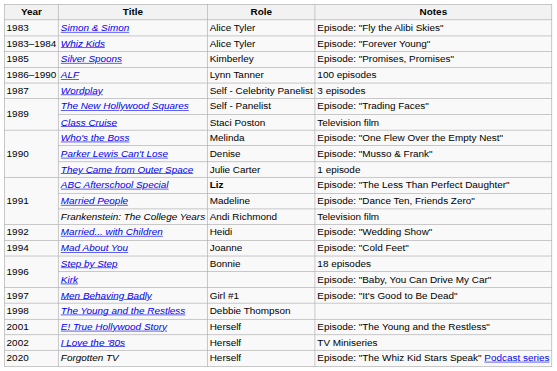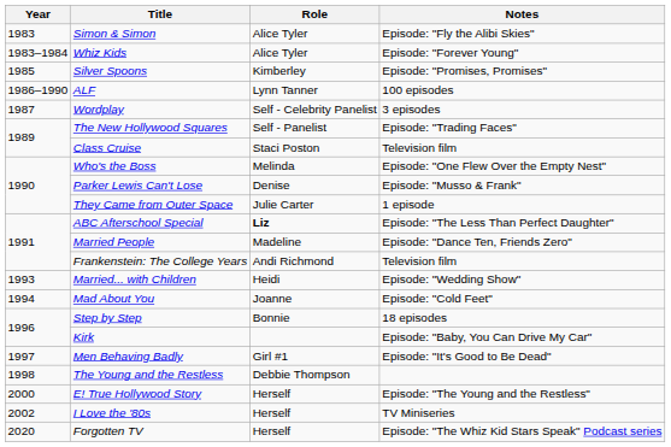 <table class="wikitable sortable">
 <tr>
 <th>Year</th>
 <th>Title</th>
 <th>Role</th>
 <th class="wikitable unsortable">Notes</th>
 </tr>
 <tr>
 <td>1983</td>
 <td><em><a href='#'>Simon & Simon</a></em></td>
 <td>Alice Tyler</td>
 <td>Episode: "Fly the Alibi Skies"</td>
 </tr>
 <tr>
 <td>1983–1984</td>
 <td><em><a href='#'>Whiz Kids</a></em></td>
 <td>Alice Tyler</td>
 <td>Episode: "Forever Young"</td>
 </tr>
 <tr>
 <td>1985</td>
 <td><em><a href='#'>Silver Spoons</a></em></td>
 <td>Kimberley</td>
 <td>Episode: "Promises, Promises"</td>
 </tr>
 <tr>
 <td>1986–1990</td>
 <td><em><a href='#'>ALF</a></em></td>
 <td>Lynn Tanner</td>
 <td>100 episodes</td>
 </tr>
 <tr>
 <td>1987</td>
 <td><em><a href='#'>Wordplay</a></em></td>
 <td>Self - Celebrity Panelist</td>
 <td>3 episodes</td>
 </tr>
 <tr>
 <td rowspan="2">1989</td>
 <td><em><a href='#'>The New Hollywood Squares</a></em></td>
 <td>Self - Panelist</td>
 <td>Episode: "Trading Faces"</td>
 </tr>
 <tr>
 <td><em><a href='#'>Class Cruise</a></em></td>
 <td>Staci Poston</td>
 <td>Television film</td>
 </tr>
 <tr>
 <td rowspan="3">1990</td>
 <td><em><a href='#'>Who's the Boss</a></em></td>
 <td>Melinda</td>
 <td>Episode: "One Flew Over the Empty Nest"</td>
 </tr>
 <tr>
 <td><em><a href='#'>Parker Lewis Can't Lose</a></em></td>
 <td>Denise</td>
 <td>Episode: "Musso & Frank"</td>
 </tr>
 <tr>
 <td><em><a href='#'>They Came from Outer Space</a></em></td>
 <td>Julie Carter</td>
 <td>1 episode</td>
 </tr>
 <tr>
 <td rowspan="3">1991</td>
 <td><em><a href='#'>ABC Afterschool Special</a></em></td>
 <td><strong>Liz</strong></td>
 <td>Episode: "The Less Than Perfect Daughter"</td>
 </tr>
 <tr>
 <td><em><a href='#'>Married People</a></em></td>
 <td>Madeline</td>
 <td>Episode: "Dance Ten, Friends Zero"</td>
 </tr>
 <tr>
 <td><em>Frankenstein: The College Years</em></td>
 <td>Andi Richmond</td>
 <td>Television film</td>
 </tr>
 <tr>
-<td>1992</td>
+<td>1993</td>
 <td><em><a href='#'>Married... with Children</a></em></td>
 <td>Heidi</td>
 <td>Episode: "Wedding Show"</td>
 </tr>
 <tr>
 <td>1994</td>
 <td><em><a href='#'>Mad About You</a></em></td>
 <td>Joanne</td>
 <td>Episode: "Cold Feet"</td>
 </tr>
 <tr>
 <td rowspan="2">1996</td>
 <td><em><a href='#'>Step by Step</a></em></td>
 <td>Bonnie</td>
 <td>18 episodes</td>
 </tr>
 <tr>
 <td><em><a href='#'>Kirk</a></em></td>
 <td></td>
 <td>Episode: "Baby, You Can Drive My Car"</td>
 </tr>
 <tr>
 <td>1997</td>
 <td><em><a href='#'>Men Behaving Badly</a></em></td>
 <td>Girl #1</td>
 <td>Episode: "It's Good to Be Dead"</td>
 </tr>
 <tr>
 <td>1998</td>
 <td><em><a href='#'>The Young and the Restless</a></em></td>
 <td>Debbie Thompson</td>
 <td></td>
 </tr>
 <tr>
-<td>2001</td>
+<td>2000</td>
 <td><em><a href='#'>E! True Hollywood Story</a></em></td>
 <td>Herself</td>
 <td>Episode: "The Young and the Restless"</td>
 </tr>
 <tr>
 <td>2002</td>
 <td><em><a href='#'>I Love the '80s</a></em></td>
 <td>Herself</td>
 <td>TV Miniseries</td>
 </tr>
 <tr>
 <td>2020</td>
 <td><em>Forgotten TV</em></td>
 <td>Herself</td>
 <td>Episode: "The Whiz Kid Stars Speak" <a href='#'>Podcast series</a></td>
 </tr>
 </table>
